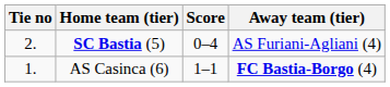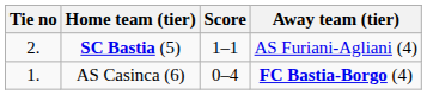 <table class="wikitable" style="text-align: center">
 <tr>
 <th>Tie no</th>
 <th>Home team (tier)</th>
 <th>Score</th>
 <th>Away team (tier)</th>
 </tr>
 <tr>
 <td>2.</td>
 <td><strong><a href='#'>SC Bastia</a></strong> (5)</td>
-<td>0–4</td>
+<td>1–1 </td>
 <td><a href='#'>AS Furiani-Agliani</a> (4)</td>
 </tr>
 <tr>
 <td>1.</td>
 <td>AS Casinca (6)</td>
-<td>1–1 </td>
+<td>0–4</td>
 <td><strong><a href='#'>FC Bastia-Borgo</a></strong> (4)</td>
 </tr>
 </table>
